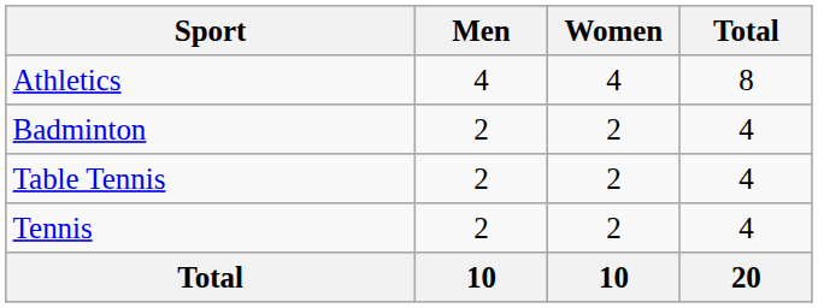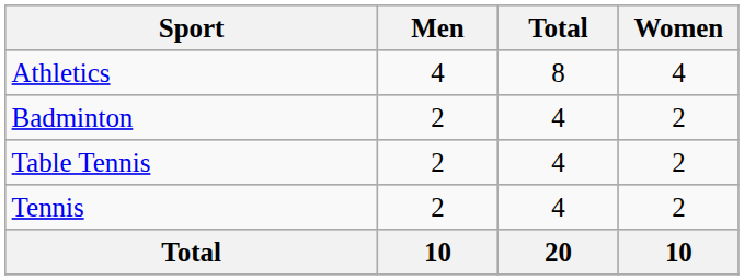 <table class="wikitable" style="text-align:center; font-size: 95%">
 <tr>
 <th width=200>Sport</th>
 <th width=60>Men</th>
+<th width=60>Total</th>
 <th width=60>Women</th>
-<th width=60>Total</th>
 </tr>
 <tr>
 <td align=left><a href='#'>Athletics</a></td>
 <td>4</td>
+<td>8</td>
 <td>4</td>
-<td>8</td>
 </tr>
 <tr>
 <td align=left><a href='#'>Badminton</a></td>
 <td>2</td>
+<td>4</td>
 <td>2</td>
-<td>4</td>
 </tr>
 <tr>
 <td align=left><a href='#'>Table Tennis</a></td>
 <td>2</td>
+<td>4</td>
 <td>2</td>
-<td>4</td>
 </tr>
 <tr>
 <td align=left><a href='#'>Tennis</a></td>
 <td>2</td>
+<td>4</td>
 <td>2</td>
-<td>4</td>
 </tr>
 <tr>
 <th align=left>Total</th>
 <th>10</th>
+<th>20</th>
 <th>10</th>
-<th>20</th>
 </tr>
 </table>
